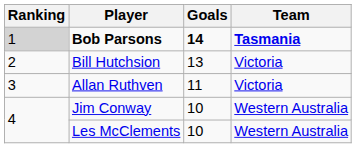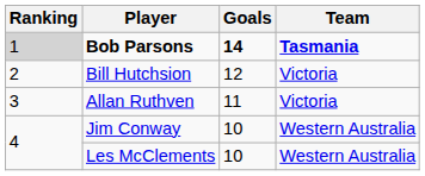 <table class="wikitable">
 <tr>
 <th>Ranking</th>
 <th>Player</th>
 <th>Goals</th>
 <th>Team</th>
 </tr>
 <tr>
 <td style="background: lightgrey;">1</td>
 <td><strong>Bob Parsons</strong></td>
 <td><strong>14</strong></td>
 <td><strong><a href='#'>Tasmania</a></strong></td>
 </tr>
 <tr>
 <td>2</td>
 <td><a href='#'>Bill Hutchsion</a></td>
-<td>13</td>
+<td>12</td>
 <td><a href='#'>Victoria</a></td>
 </tr>
 <tr>
 <td>3</td>
 <td><a href='#'>Allan Ruthven</a></td>
 <td>11</td>
 <td><a href='#'>Victoria</a></td>
 </tr>
 <tr>
 <td rowspan=2>4</td>
 <td><a href='#'>Jim Conway</a></td>
 <td>10</td>
 <td><a href='#'>Western Australia</a></td>
 </tr>
 <tr>
 <td><a href='#'>Les McClements</a></td>
 <td>10</td>
 <td><a href='#'>Western Australia</a></td>
 </tr>
 </table>
